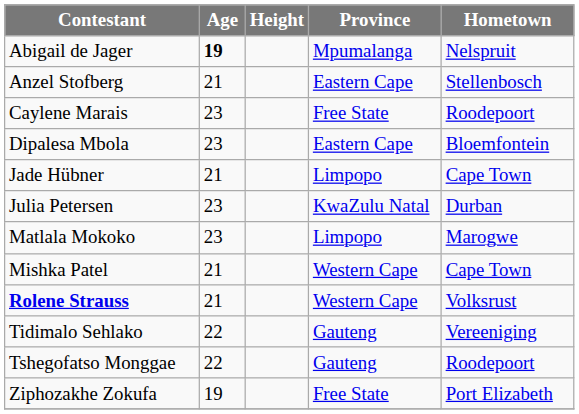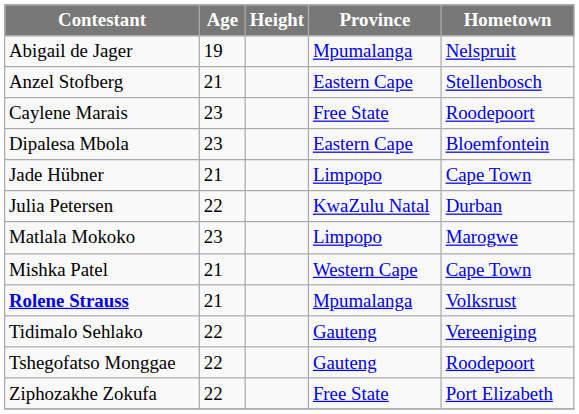 <table class="wikitable sortable" style="font-size: 95%;">
 <tr>
 <th width="150" style="background-color:#787878;color:#FFFFFF;">Contestant</th>
 <th width="30" style="background-color:#787878;color:#FFFFFF;">Age</th>
 <th width="30" style="background-color:#787878;color:#FFFFFF;">Height</th>
 <th width="100" style="background-color:#787878;color:#FFFFFF;">Province</th>
 <th width="100" style="background-color:#787878;color:#FFFFFF;">Hometown</th>
 </tr>
 <tr>
 <td>Abigail de Jager</td>
-<td><strong>19</strong></td>
+<td>19</td>
 <td></td>
 <td><a href='#'>Mpumalanga</a></td>
 <td><a href='#'>Nelspruit</a></td>
 </tr>
 <tr>
 <td>Anzel Stofberg</td>
 <td>21</td>
 <td></td>
 <td><a href='#'>Eastern Cape</a></td>
 <td><a href='#'>Stellenbosch</a></td>
 </tr>
 <tr>
 <td>Caylene Marais</td>
 <td>23</td>
 <td></td>
 <td><a href='#'>Free State</a></td>
 <td><a href='#'>Roodepoort</a></td>
 </tr>
 <tr>
 <td>Dipalesa Mbola</td>
 <td>23</td>
 <td></td>
 <td><a href='#'>Eastern Cape</a></td>
 <td><a href='#'>Bloemfontein</a></td>
 </tr>
 <tr>
 <td>Jade Hübner</td>
 <td>21</td>
 <td></td>
 <td><a href='#'>Limpopo</a></td>
 <td><a href='#'>Cape Town</a></td>
 </tr>
 <tr>
 <td>Julia Petersen</td>
-<td>23</td>
+<td>22</td>
 <td></td>
 <td><a href='#'>KwaZulu Natal</a></td>
 <td><a href='#'>Durban</a></td>
 </tr>
 <tr>
 <td>Matlala Mokoko</td>
 <td>23</td>
 <td></td>
 <td><a href='#'>Limpopo</a></td>
 <td><a href='#'>Marogwe</a></td>
 </tr>
 <tr>
 <td>Mishka Patel</td>
 <td>21</td>
 <td></td>
 <td><a href='#'>Western Cape</a></td>
 <td><a href='#'>Cape Town</a></td>
 </tr>
 <tr>
 <td><strong><a href='#'>Rolene Strauss</a></strong></td>
 <td>21</td>
 <td></td>
-<td><a href='#'>Western Cape</a></td>
+<td><a href='#'>Mpumalanga</a></td>
 <td><a href='#'>Volksrust</a></td>
 </tr>
 <tr>
 <td>Tidimalo Sehlako</td>
 <td>22</td>
 <td></td>
 <td><a href='#'>Gauteng</a></td>
 <td><a href='#'>Vereeniging</a></td>
 </tr>
 <tr>
 <td>Tshegofatso Monggae</td>
 <td>22</td>
 <td></td>
 <td><a href='#'>Gauteng</a></td>
 <td><a href='#'>Roodepoort</a></td>
 </tr>
 <tr>
 <td>Ziphozakhe Zokufa</td>
-<td>19</td>
+<td>22</td>
 <td></td>
 <td><a href='#'>Free State</a></td>
 <td><a href='#'>Port Elizabeth</a></td>
 </tr>
 <tr>
 </tr>
 </table>
